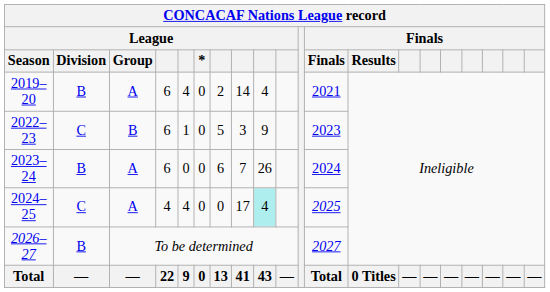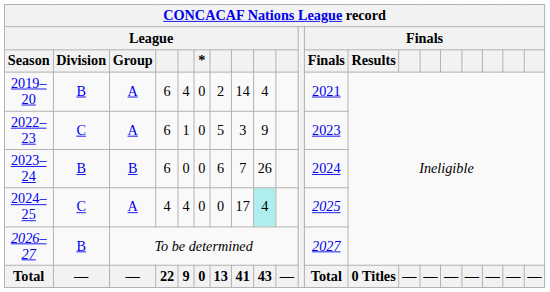 <table class="wikitable" style="text-align: center;">
 <tr>
 <th colspan="20"><a href='#'>CONCACAF Nations League</a> record</th>
 </tr>
 <tr>
 <th colspan="10">League</th>
 <th rowspan="8"></th>
 <th colspan="9">Finals</th>
 </tr>
 <tr>
 <th>Season</th>
 <th>Division</th>
 <th>Group</th>
 <th width="28"></th>
 <th width="28"></th>
 <th width="28">*</th>
 <th width="28"></th>
 <th width="28"></th>
 <th width="28"></th>
 <th width="28"></th>
 <th>Finals</th>
 <th>Results</th>
 <th></th>
 <th></th>
 <th></th>
 <th></th>
 <th></th>
 <th></th>
 <th></th>
 </tr>
 <tr>
 <td><a href='#'>2019–20</a></td>
 <td><a href='#'>B</a></td>
 <td><a href='#'>A</a></td>
 <td>6</td>
 <td>4</td>
 <td>0</td>
 <td>2</td>
 <td>14</td>
 <td>4</td>
 <td></td>
 <td> <a href='#'>2021</a></td>
 <td colspan="8" rowspan="5"><em>Ineligible</em></td>
 </tr>
 <tr>
 <td><a href='#'>2022–23</a></td>
 <td><a href='#'>C</a></td>
-<td><a href='#'>B</a></td>
+<td><a href='#'>A</a></td>
 <td>6</td>
 <td>1</td>
 <td>0</td>
 <td>5</td>
 <td>3</td>
 <td>9</td>
 <td></td>
 <td> <a href='#'>2023</a></td>
 </tr>
 <tr>
 <td><a href='#'>2023–24</a></td>
 <td><a href='#'>B</a></td>
-<td><a href='#'>A</a></td>
+<td><a href='#'>B</a></td>
 <td>6</td>
 <td>0</td>
 <td>0</td>
 <td>6</td>
 <td>7</td>
 <td>26</td>
 <td></td>
 <td> <a href='#'>2024</a></td>
 </tr>
 <tr>
 <td><a href='#'>2024–25</a></td>
 <td><a href='#'>C</a></td>
 <td><a href='#'>A</a></td>
 <td>4</td>
 <td>4</td>
 <td>0</td>
 <td>0</td>
 <td>17</td>
 <td style="background: paleturquoise;">4</td>
 <td></td>
 <td> <a href='#'><em>2025</em></a></td>
 </tr>
 <tr>
 <td><em><a href='#'>2026–27</a></em></td>
 <td><a href='#'>B</a></td>
 <td colspan="8"><em>To be determined</em></td>
 <td> <em><a href='#'>2027</a></em></td>
 </tr>
 <tr>
 <th>Total</th>
 <th><strong>—</strong></th>
 <th><strong>—</strong></th>
 <th>22</th>
 <th>9</th>
 <th>0</th>
 <th>13</th>
 <th>41</th>
 <th>43</th>
 <th><strong>—</strong></th>
 <th>Total</th>
 <th>0 Titles</th>
 <th><strong>—</strong></th>
 <th><strong>—</strong></th>
 <th><strong>—</strong></th>
 <th><strong>—</strong></th>
 <th><strong>—</strong></th>
 <th><strong>—</strong></th>
 <th><strong>—</strong></th>
 </tr>
 </table>
